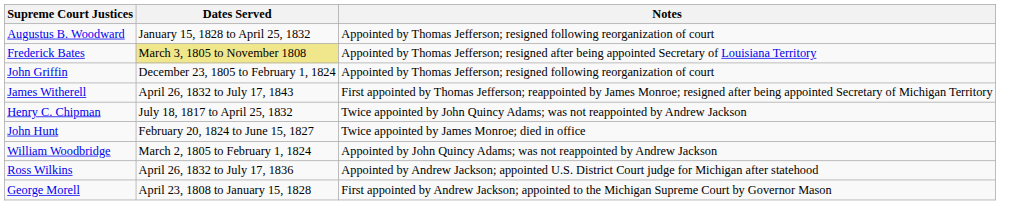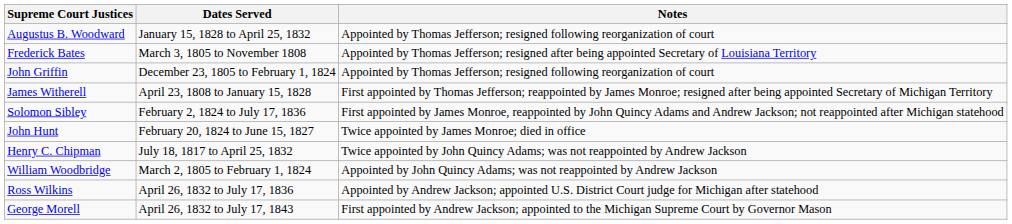 <table class="wikitable">
 <tr align=center>
 <th>Supreme Court Justices</th>
 <th>Dates Served</th>
 <th>Notes</th>
 </tr>
 <tr>
 <td><a href='#'>Augustus B. Woodward</a></td>
 <td>January 15, 1828 to April 25, 1832</td>
 <td>Appointed by Thomas Jefferson; resigned following reorganization of court</td>
 </tr>
 <tr>
 <td><a href='#'>Frederick Bates</a></td>
-<td style="background: khaki;">March 3, 1805 to November 1808</td>
+<td>March 3, 1805 to November 1808</td>
 <td>Appointed by Thomas Jefferson; resigned after being appointed Secretary of <a href='#'>Louisiana Territory</a></td>
 </tr>
 <tr>
 <td><a href='#'>John Griffin</a></td>
 <td>December 23, 1805 to February 1, 1824</td>
 <td>Appointed by Thomas Jefferson; resigned following reorganization of court</td>
 </tr>
 <tr>
 <td><a href='#'>James Witherell</a></td>
-<td>April 26, 1832 to July 17, 1843</td>
+<td>April 23, 1808 to January 15, 1828</td>
 <td>First appointed by Thomas Jefferson; reappointed by James Monroe; resigned after being appointed Secretary of Michigan Territory</td>
+</tr>
+<tr>
+<td><a href='#'>Solomon Sibley</a></td>
+<td>February 2, 1824 to July 17, 1836</td>
+<td>First appointed by James Monroe, reappointed by John Quincy Adams and Andrew Jackson; not reappointed after Michigan statehood</td>
+</tr>
+<tr>
+<td><a href='#'>John Hunt</a></td>
+<td>February 20, 1824 to June 15, 1827</td>
+<td>Twice appointed by James Monroe; died in office</td>
 </tr>
 <tr>
 <td><a href='#'>Henry C. Chipman</a></td>
 <td>July 18, 1817 to April 25, 1832</td>
 <td>Twice appointed by John Quincy Adams; was not reappointed by Andrew Jackson</td>
-</tr>
-<tr>
-<td><a href='#'>John Hunt</a></td>
-<td>February 20, 1824 to June 15, 1827</td>
-<td>Twice appointed by James Monroe; died in office</td>
 </tr>
 <tr>
 <td><a href='#'>William Woodbridge</a></td>
 <td>March 2, 1805 to February 1, 1824</td>
 <td>Appointed by John Quincy Adams; was not reappointed by Andrew Jackson</td>
 </tr>
 <tr>
 <td><a href='#'>Ross Wilkins</a></td>
 <td>April 26, 1832 to July 17, 1836</td>
 <td>Appointed by Andrew Jackson; appointed U.S. District Court judge for Michigan after statehood</td>
 </tr>
 <tr>
 <td><a href='#'>George Morell</a></td>
-<td>April 23, 1808 to January 15, 1828</td>
+<td>April 26, 1832 to July 17, 1843</td>
 <td>First appointed by Andrew Jackson; appointed to the Michigan Supreme Court by Governor Mason</td>
 </tr>
 </table>
